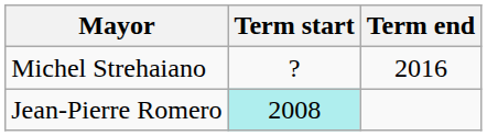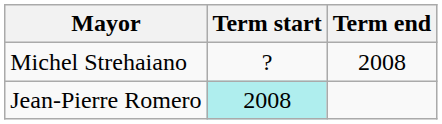 <table class="wikitable">
 <tr>
 <th>Mayor</th>
 <th>Term start</th>
 <th>Term end</th>
 </tr>
 <tr>
 <td>Michel Strehaiano</td>
 <td align=center>?</td>
-<td align=center>2016</td>
+<td align=center>2008</td>
 </tr>
 <tr>
 <td>Jean-Pierre Romero</td>
 <td align=center style="background: paleturquoise;">2008</td>
 <td align=center></td>
 </tr>
 </table>
